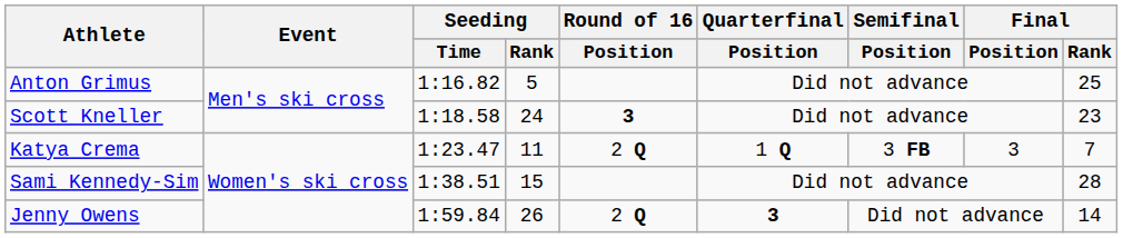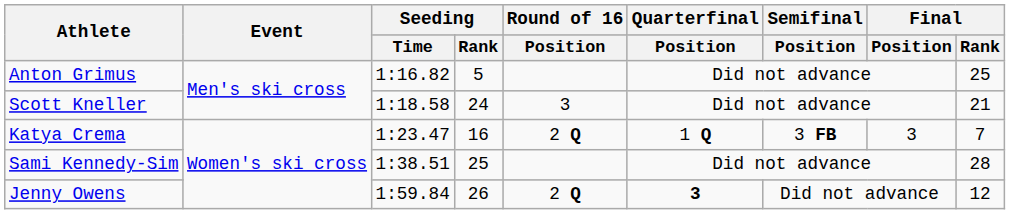 <table class="wikitable" style="font-size:90%">
 <tr>
 <th rowspan="2">Athlete</th>
 <th rowspan="2">Event</th>
 <th colspan="2">Seeding</th>
 <th>Round of 16</th>
 <th>Quarterfinal</th>
 <th>Semifinal</th>
 <th colspan=2>Final</th>
 </tr>
 <tr style="font-size:95%">
 <th>Time</th>
 <th>Rank</th>
 <th>Position</th>
 <th>Position</th>
 <th>Position</th>
 <th>Position</th>
 <th>Rank</th>
 </tr>
 <tr align=center>
 <td align=left><a href='#'>Anton Grimus</a></td>
 <td align=left rowspan=2><a href='#'>Men's ski cross</a></td>
 <td>1:16.82</td>
 <td>5</td>
 <td></td>
 <td colspan=3>Did not advance</td>
 <td>25</td>
 </tr>
 <tr align=center>
 <td align=left><a href='#'>Scott Kneller</a></td>
 <td>1:18.58</td>
 <td>24</td>
-<td><strong>3</strong></td>
+<td>3</td>
 <td colspan=3>Did not advance</td>
-<td>23</td>
+<td>21</td>
 </tr>
 <tr align=center>
 <td align=left><a href='#'>Katya Crema</a></td>
 <td align=left rowspan=3><a href='#'>Women's ski cross</a></td>
 <td>1:23.47</td>
-<td>11</td>
+<td>16</td>
 <td>2 <strong>Q</strong></td>
 <td>1 <strong>Q</strong></td>
 <td>3 <strong>FB</strong></td>
 <td>3</td>
 <td>7</td>
 </tr>
 <tr align=center>
 <td align=left><a href='#'>Sami Kennedy-Sim</a></td>
 <td>1:38.51</td>
-<td>15</td>
+<td>25</td>
 <td></td>
 <td colspan=3>Did not advance</td>
 <td>28</td>
 </tr>
 <tr align=center>
 <td align=left><a href='#'>Jenny Owens</a></td>
 <td>1:59.84</td>
 <td>26</td>
 <td>2 <strong>Q</strong></td>
 <td><strong>3</strong></td>
 <td colspan=2>Did not advance</td>
-<td>14</td>
+<td>12</td>
 </tr>
 </table>
